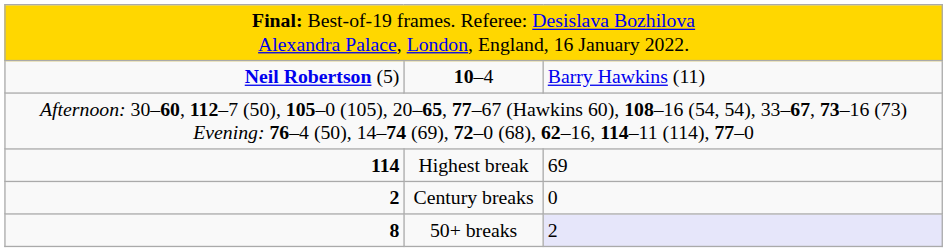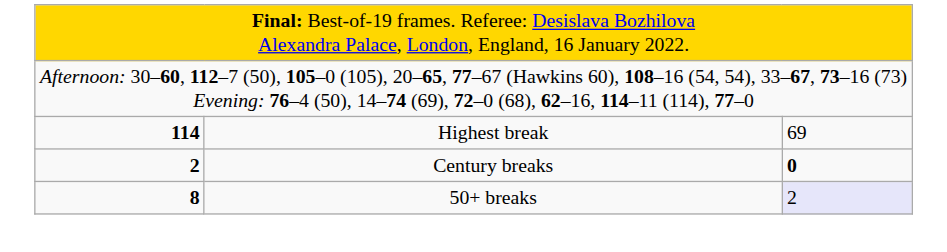 <table class="wikitable" style="font-size: 95%; margin: 1em auto 1em auto;">
 <tr>
 <td colspan="3" align="center" bgcolor="#ffd700"><strong>Final:</strong> Best-of-19 frames. Referee: <a href='#'>Desislava Bozhilova</a> <br> <a href='#'>Alexandra Palace</a>, <a href='#'>London</a>, England, 16 January 2022.</td>
-</tr>
-<tr>
-<td width="300" align="right"><strong><a href='#'>Neil Robertson</a></strong> (5)<br></td>
-<td width="100" align="center"><strong>10</strong>–4</td>
-<td width="300"><a href='#'>Barry Hawkins</a> (11)<br></td>
 </tr>
 <tr>
 <td colspan="3" align="center" style="font-size: 100%"><em>Afternoon:</em> 30–<strong>60</strong>, <strong>112</strong>–7 (50), <strong>105</strong>–0 (105), 20–<strong>65</strong>, <strong>77</strong>–67 (Hawkins 60), <strong>108</strong>–16 (54, 54), 33–<strong>67</strong>, <strong>73</strong>–16 (73) <br><em>Evening:</em> <strong>76</strong>–4 (50), 14–<strong>74</strong> (69), <strong>72</strong>–0 (68), <strong>62</strong>–16, <strong>114</strong>–11 (114), <strong>77</strong>–0</td>
 </tr>
 <tr>
 <td align="right"><strong>114</strong></td>
 <td align="center">Highest break</td>
 <td>69</td>
 </tr>
 <tr>
 <td align="right"><strong>2</strong></td>
 <td align="center">Century breaks</td>
-<td>0</td>
+<td><strong>0</strong></td>
 </tr>
 <tr>
 <td align="right"><strong>8</strong></td>
 <td align="center">50+ breaks</td>
 <td style="background: lavender;">2</td>
 </tr>
 </table>
